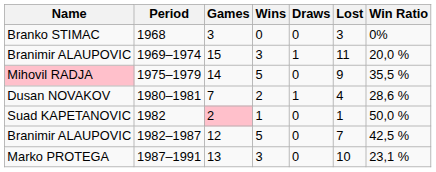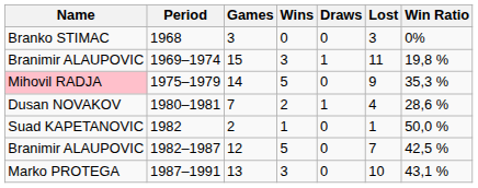 <table class="wikitable">
 <tr align="left">
 <th>Name</th>
 <th>Period</th>
 <th>Games</th>
 <th>Wins</th>
 <th>Draws</th>
 <th>Lost</th>
 <th>Win Ratio</th>
 </tr>
 <tr>
 <td>Branko STIMAC</td>
 <td>1968</td>
 <td>3</td>
 <td>0</td>
 <td>0</td>
 <td>3</td>
 <td>0%</td>
 </tr>
 <tr>
 <td>Branimir ALAUPOVIC</td>
 <td>1969–1974</td>
 <td>15</td>
 <td>3</td>
 <td>1</td>
 <td>11</td>
-<td>20,0 %</td>
+<td>19,8 %</td>
 </tr>
 <tr>
 <td style="background: pink;">Mihovil RADJA</td>
 <td>1975–1979</td>
 <td>14</td>
 <td>5</td>
 <td>0</td>
 <td>9</td>
-<td>35,5 %</td>
+<td>35,3 %</td>
 </tr>
 <tr>
 <td>Dusan NOVAKOV</td>
 <td>1980–1981</td>
 <td>7</td>
 <td>2</td>
 <td>1</td>
 <td>4</td>
 <td>28,6 %</td>
 </tr>
 <tr>
 <td>Suad KAPETANOVIC</td>
 <td>1982</td>
-<td style="background: pink;">2</td>
+<td>2</td>
 <td>1</td>
 <td>0</td>
 <td>1</td>
 <td>50,0 %</td>
 </tr>
 <tr>
 <td>Branimir ALAUPOVIC</td>
 <td>1982–1987</td>
 <td>12</td>
 <td>5</td>
 <td>0</td>
 <td>7</td>
 <td>42,5 %</td>
 </tr>
 <tr>
 <td>Marko PROTEGA</td>
 <td>1987–1991</td>
 <td>13</td>
 <td>3</td>
 <td>0</td>
 <td>10</td>
-<td>23,1 %</td>
+<td>43,1 %</td>
 </tr>
 </table>
